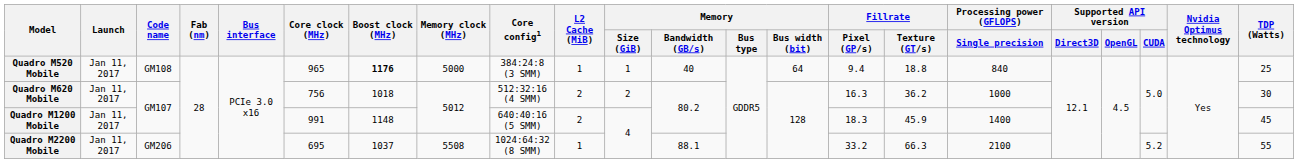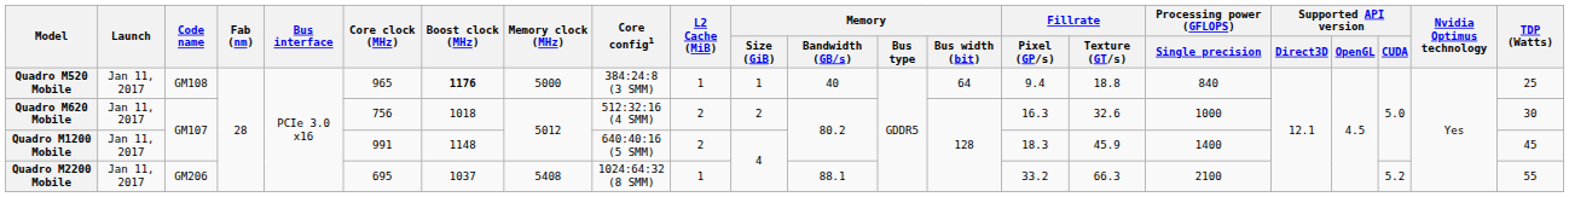 <table class="mw-datatable wikitable sortable sort-under" style="font-size:85%; text-align:center;">
 <tr>
 <th rowspan=2>Model</th>
 <th rowspan="2">Launch</th>
 <th rowspan=2><a href='#'>Code name</a></th>
 <th rowspan=2>Fab (<a href='#'>nm</a>)</th>
 <th rowspan=2><a href='#'>Bus</a> <a href='#'>interface</a></th>
 <th rowspan=2>Core clock (<a href='#'>MHz</a>)</th>
 <th rowspan=2>Boost clock (<a href='#'>MHz</a>)</th>
 <th rowspan=2>Memory clock (<a href='#'>MHz</a>)</th>
 <th rowspan="2">Core config<sup>1</sup></th>
 <th rowspan="2"><a href='#'>L2</a><br><a href='#'>Cache</a> (<a href='#'>MiB</a>)</th>
 <th colspan=4>Memory</th>
 <th colspan="2"><a href='#'>Fillrate</a></th>
 <th>Processing power (<a href='#'>GFLOPS</a>)</th>
 <th colspan=3>Supported <a href='#'>API</a> version</th>
 <th rowspan=2><a href='#'>Nvidia Optimus</a><br>technology</th>
 <th rowspan=2><a href='#'>TDP</a> (Watts)</th>
 </tr>
 <tr>
 <th>Size (<a href='#'>GiB</a>)</th>
 <th>Bandwidth (<a href='#'>GB/s</a>)</th>
 <th>Bus type</th>
 <th>Bus width (<a href='#'>bit</a>)</th>
 <th>Pixel (<a href='#'>GP</a>/s)</th>
 <th>Texture (<a href='#'>GT</a>/s)</th>
 <th><a href='#'>Single precision</a></th>
 <th><a href='#'>Direct3D</a></th>
 <th><a href='#'>OpenGL</a></th>
 <th><a href='#'>CUDA</a></th>
 </tr>
 <tr>
 <th>Quadro M520 Mobile</th>
 <td>Jan 11, 2017</td>
 <td>GM108</td>
 <td rowspan="4">28</td>
 <td rowspan="4">PCIe 3.0 x16</td>
 <td>965</td>
 <td><strong>1176</strong></td>
 <td>5000</td>
 <td>384:24:8<br>(3 SMM)</td>
 <td>1</td>
 <td>1</td>
 <td>40</td>
 <td rowspan="4">GDDR5</td>
 <td>64</td>
 <td>9.4</td>
 <td>18.8</td>
 <td>840</td>
 <td rowspan="4">12.1</td>
 <td rowspan="4">4.5</td>
 <td rowspan="3">5.0</td>
 <td rowspan="4">Yes</td>
 <td>25</td>
 </tr>
 <tr>
 <th>Quadro M620 Mobile</th>
 <td>Jan 11, 2017</td>
 <td rowspan="2">GM107</td>
 <td>756</td>
 <td>1018</td>
 <td rowspan="2">5012</td>
 <td>512:32:16<br>(4 SMM)</td>
 <td>2</td>
 <td>2</td>
 <td rowspan="2">80.2</td>
 <td rowspan="3">128</td>
 <td>16.3</td>
-<td>36.2</td>
+<td>32.6</td>
 <td>1000</td>
 <td>30</td>
 </tr>
 <tr>
 <th>Quadro M1200 Mobile</th>
 <td>Jan 11, 2017</td>
 <td>991</td>
 <td>1148</td>
 <td>640:40:16<br>(5 SMM)</td>
 <td>2</td>
 <td rowspan="2">4</td>
 <td>18.3</td>
 <td>45.9</td>
 <td>1400</td>
 <td>45</td>
 </tr>
 <tr>
 <th>Quadro M2200 Mobile</th>
 <td>Jan 11, 2017</td>
 <td>GM206</td>
 <td>695</td>
 <td>1037</td>
-<td>5508</td>
+<td>5408</td>
 <td>1024:64:32<br>(8 SMM)</td>
 <td>1</td>
 <td>88.1</td>
 <td>33.2</td>
 <td>66.3</td>
 <td>2100</td>
 <td>5.2</td>
 <td>55</td>
 </tr>
 </table>
